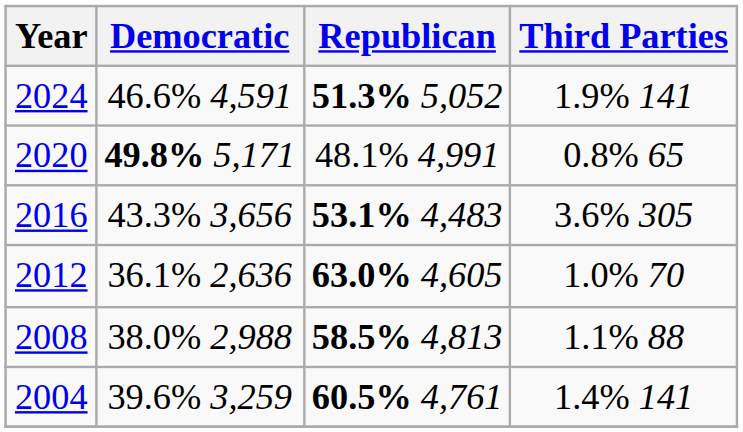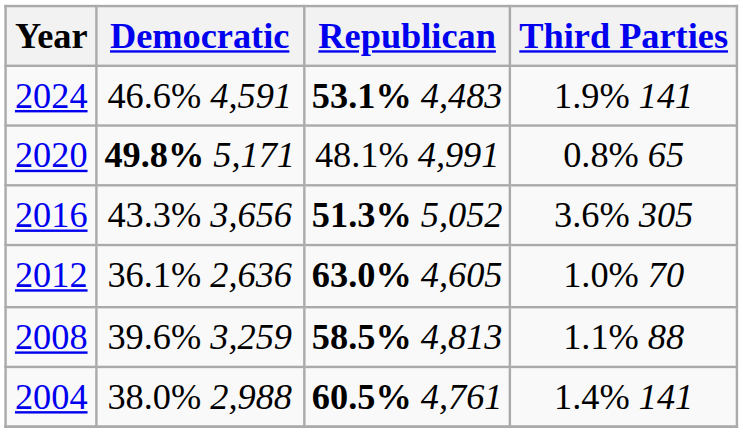 <table class="wikitable"  style="float:right; margin:1em; font-size:95%;">
 <tr style="background:lightgrey;">
 <th>Year</th>
 <th><a href='#'>Democratic</a></th>
 <th><a href='#'>Republican</a></th>
 <th><a href='#'>Third Parties</a></th>
 </tr>
 <tr>
 <td align="center" ><a href='#'>2024</a></td>
 <td align="center" >46.6% <em>4,591</em></td>
-<td align="center" ><strong>51.3%</strong> <em>5,052</em></td>
+<td align="center" ><strong>53.1%</strong> <em>4,483</em></td>
 <td align="center" >1.9% <em>141</em></td>
 </tr>
 <tr>
 <td align="center" ><a href='#'>2020</a></td>
 <td align="center" ><strong>49.8%</strong> <em>5,171</em></td>
 <td align="center" >48.1% <em>4,991</em></td>
 <td align="center" >0.8% <em>65</em></td>
 </tr>
 <tr>
 <td align="center" ><a href='#'>2016</a></td>
 <td align="center" >43.3% <em>3,656</em></td>
-<td align="center" ><strong>53.1%</strong> <em>4,483</em></td>
+<td align="center" ><strong>51.3%</strong> <em>5,052</em></td>
 <td align="center" >3.6% <em>305</em></td>
 </tr>
 <tr>
 <td align="center" ><a href='#'>2012</a></td>
 <td align="center" >36.1% <em>2,636</em></td>
 <td align="center" ><strong>63.0%</strong> <em>4,605</em></td>
 <td align="center" >1.0% <em>70</em></td>
 </tr>
 <tr>
 <td align="center" ><a href='#'>2008</a></td>
-<td align="center" >38.0% <em>2,988</em></td>
+<td align="center" >39.6% <em>3,259</em></td>
 <td align="center" ><strong>58.5%</strong> <em>4,813</em></td>
 <td align="center" >1.1% <em>88</em></td>
 </tr>
 <tr>
 <td align="center" ><a href='#'>2004</a></td>
-<td align="center" >39.6% <em>3,259</em></td>
+<td align="center" >38.0% <em>2,988</em></td>
 <td align="center" ><strong>60.5%</strong> <em>4,761</em></td>
 <td align="center" >1.4% <em>141</em></td>
 </tr>
 <tr>
 </tr>
 </table>
